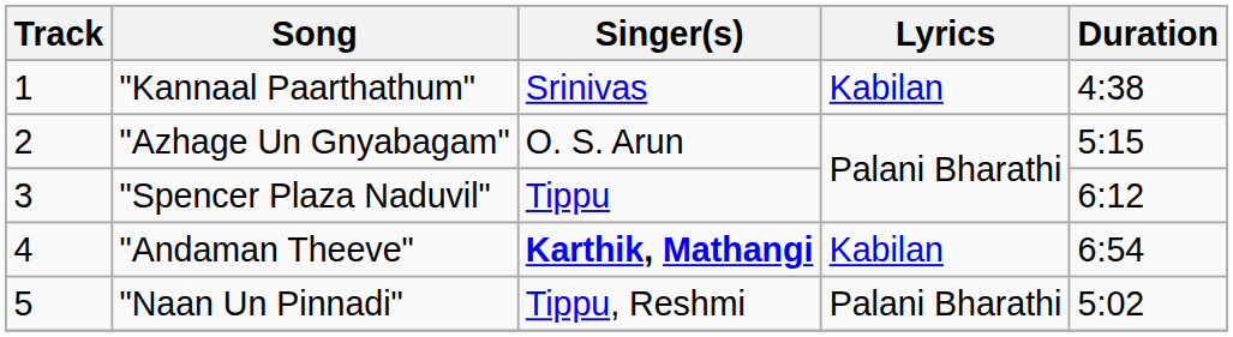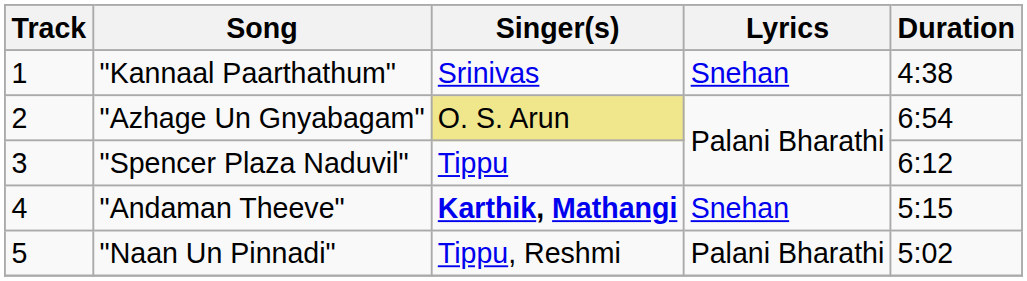 <table class="wikitable" style="font-size:95%;">
 <tr>
 <th>Track</th>
 <th>Song</th>
 <th>Singer(s)</th>
 <th>Lyrics</th>
 <th>Duration</th>
 </tr>
 <tr>
 <td>1</td>
 <td>"Kannaal Paarthathum"</td>
 <td><a href='#'>Srinivas</a></td>
-<td><a href='#'>Kabilan</a></td>
+<td><a href='#'>Snehan</a></td>
 <td>4:38</td>
 </tr>
 <tr>
 <td>2</td>
 <td>"Azhage Un Gnyabagam"</td>
-<td>O. S. Arun</td>
+<td style="background: khaki;">O. S. Arun</td>
 <td rowspan=2>Palani Bharathi</td>
-<td>5:15</td>
+<td>6:54</td>
 </tr>
 <tr>
 <td>3</td>
 <td>"Spencer Plaza Naduvil"</td>
 <td><a href='#'>Tippu</a></td>
 <td>6:12</td>
 </tr>
 <tr>
 <td>4</td>
 <td>"Andaman Theeve"</td>
 <td><strong><a href='#'>Karthik</a>, <a href='#'>Mathangi</a></strong></td>
-<td><a href='#'>Kabilan</a></td>
-<td>6:54</td>
+<td><a href='#'>Snehan</a></td>
+<td>5:15</td>
 </tr>
 <tr>
 <td>5</td>
 <td>"Naan Un Pinnadi"</td>
 <td><a href='#'>Tippu</a>, Reshmi</td>
 <td>Palani Bharathi</td>
 <td>5:02</td>
 </tr>
 <tr>
 </tr>
 </table>
